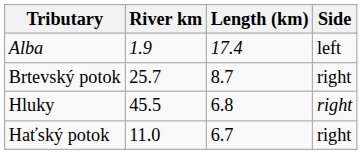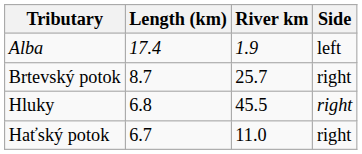 <table class="wikitable">
 <tr>
 <th>Tributary</th>
+<th>Length (km)</th>
 <th>River km</th>
-<th>Length (km)</th>
 <th>Side</th>
 </tr>
 <tr>
 <td><em>Alba</em></td>
+<td><em>17.4</em></td>
 <td><em>1.9</em></td>
-<td><em>17.4</em></td>
 <td>left</td>
 </tr>
 <tr>
 <td>Brtevský potok</td>
+<td>8.7</td>
 <td>25.7</td>
-<td>8.7</td>
 <td>right</td>
 </tr>
 <tr>
 <td>Hluky</td>
+<td>6.8</td>
 <td>45.5</td>
-<td>6.8</td>
 <td><em>right</em></td>
 </tr>
 <tr>
 <td>Haťský potok</td>
+<td>6.7</td>
 <td>11.0</td>
-<td>6.7</td>
 <td>right</td>
 </tr>
 </table>
